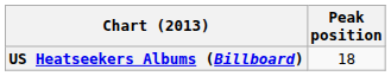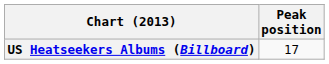 <table class="wikitable plainrowheaders">
 <tr>
 <th scope="col">Chart (2013)</th>
 <th scope="col">Peak<br>position</th>
 </tr>
 <tr>
 <th scope="row">US <a href='#'>Heatseekers Albums</a> (<a href='#'><em>Billboard</em></a>)</th>
-<td style="text-align:center;">18</td>
+<td style="text-align:center;">17</td>
 </tr>
 </table>
